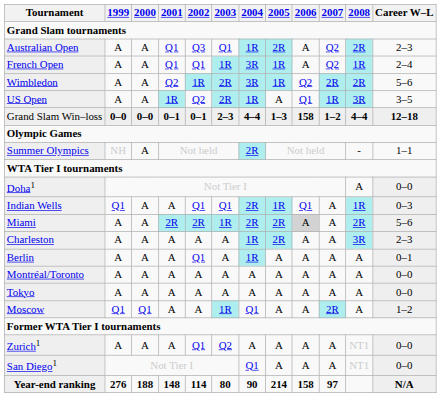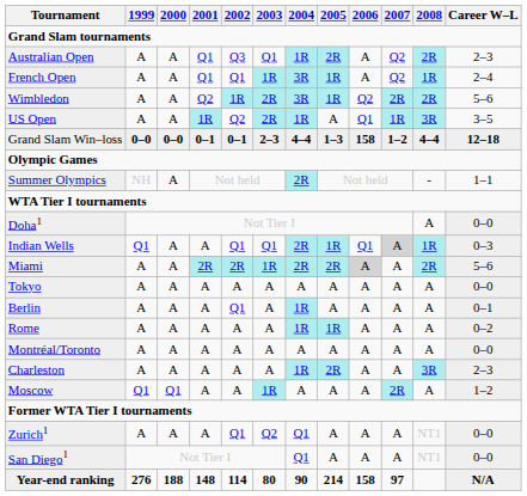 <table class="wikitable">
 <tr>
 <th>Tournament</th>
 <th><a href='#'>1999</a></th>
 <th><a href='#'>2000</a></th>
 <th><a href='#'>2001</a></th>
 <th><a href='#'>2002</a></th>
 <th><a href='#'>2003</a></th>
 <th><a href='#'>2004</a></th>
 <th><a href='#'>2005</a></th>
 <th><a href='#'>2006</a></th>
 <th><a href='#'>2007</a></th>
 <th><a href='#'>2008</a></th>
 <th>Career W–L</th>
 </tr>
 <tr>
 <td colspan="12"><strong>Grand Slam tournaments</strong></td>
 </tr>
 <tr>
 <td style="background:#EFEFEF;"><a href='#'>Australian Open</a></td>
 <td align="center">A</td>
 <td align="center">A</td>
 <td align="center"><a href='#'>Q1</a></td>
 <td align="center"><a href='#'>Q3</a></td>
 <td align="center"><a href='#'>Q1</a></td>
 <td align="center" style="background:#afeeee;"><a href='#'>1R</a></td>
 <td align="center" style="background:#afeeee;"><a href='#'>2R</a></td>
 <td align="center">A</td>
 <td align="center"><a href='#'>Q2</a></td>
 <td align="center" style="background:#afeeee;"><a href='#'>2R</a></td>
 <td align="center">2–3</td>
 </tr>
 <tr>
 <td style="background:#EFEFEF;"><a href='#'>French Open</a></td>
 <td align="center">A</td>
 <td align="center">A</td>
 <td align="center"><a href='#'>Q1</a></td>
 <td align="center"><a href='#'>Q1</a></td>
 <td align="center" style="background:#afeeee;"><a href='#'>1R</a></td>
 <td align="center" style="background:#afeeee;"><a href='#'>3R</a></td>
 <td align="center" style="background:#afeeee;"><a href='#'>1R</a></td>
 <td align="center">A</td>
 <td align="center"><a href='#'>Q2</a></td>
 <td align="center" style="background:#afeeee;"><a href='#'>1R</a></td>
 <td align="center">2–4</td>
 </tr>
 <tr>
 <td style="background:#EFEFEF;"><a href='#'>Wimbledon</a></td>
 <td align="center">A</td>
 <td align="center">A</td>
 <td align="center"><a href='#'>Q2</a></td>
 <td align="center" style="background:#afeeee;"><a href='#'>1R</a></td>
 <td align="center" style="background:#afeeee;"><a href='#'>2R</a></td>
 <td align="center" style="background:#afeeee;"><a href='#'>3R</a></td>
 <td align="center" style="background:#afeeee;"><a href='#'>1R</a></td>
 <td align="center"><a href='#'>Q2</a></td>
 <td align="center" style="background:#afeeee;"><a href='#'>2R</a></td>
 <td align="center" style="background:#afeeee;"><a href='#'>2R</a></td>
 <td align="center">5–6</td>
 </tr>
 <tr>
 <td style="background:#EFEFEF;"><a href='#'>US Open</a></td>
 <td align="center">A</td>
 <td align="center">A</td>
 <td align="center" style="background:#afeeee;"><a href='#'>1R</a></td>
 <td align="center"><a href='#'>Q2</a></td>
 <td align="center" style="background:#afeeee;"><a href='#'>2R</a></td>
 <td align="center" style="background:#afeeee;"><a href='#'>1R</a></td>
 <td align="center">A</td>
 <td align="center"><a href='#'>Q1</a></td>
 <td align="center" style="background:#afeeee;"><a href='#'>1R</a></td>
 <td align="center" style="background:#afeeee;"><a href='#'>3R</a></td>
 <td align="center">3–5</td>
 </tr>
 <tr bgcolor="#efefef">
 <td>Grand Slam Win–loss</td>
 <td align="center"><strong>0–0</strong></td>
 <td align="center"><strong>0–0</strong></td>
 <td align="center"><strong>0–1</strong></td>
 <td align="center"><strong>0–1</strong></td>
 <td align="center"><strong>2–3</strong></td>
 <td align="center"><strong>4–4</strong></td>
 <td align="center"><strong>1–3</strong></td>
 <td align="center"><strong>158</strong></td>
 <td align="center"><strong>1–2</strong></td>
 <td align="center"><strong>4–4</strong></td>
 <td align="center"><strong>12–18</strong></td>
 </tr>
 <tr>
 <td colspan="12"><strong>Olympic Games</strong></td>
 </tr>
 <tr>
 <td style="background:#EFEFEF;"><a href='#'>Summer Olympics</a></td>
 <td align="center" style="color:#cccccc;">NH</td>
 <td align="center">A</td>
 <td align="center" colspan="3" style="color:#cccccc;">Not held</td>
 <td align="center" style="background:#afeeee;"><a href='#'>2R</a></td>
 <td align="center" colspan="3" style="color:#cccccc;">Not held</td>
 <td align="center">-</td>
 <td align="center">1–1</td>
 </tr>
 <tr>
 <td colspan="12"><strong>WTA Tier I tournaments</strong></td>
 </tr>
 <tr>
 <td style="background:#EFEFEF;"><a href='#'>Doha</a><sup>1</sup></td>
 <td align="center" colspan="9" style="color:#cccccc;">Not Tier I</td>
 <td align="center">A</td>
 <td align="center" style="background:#EFEFEF;">0–0</td>
 </tr>
 <tr>
 <td style="background:#EFEFEF;"><a href='#'>Indian Wells</a></td>
 <td align="center"><a href='#'>Q1</a></td>
 <td align="center">A</td>
 <td align="center">A</td>
 <td align="center"><a href='#'>Q1</a></td>
 <td align="center"><a href='#'>Q1</a></td>
 <td align="center" style="background:#afeeee;"><a href='#'>2R</a></td>
 <td align="center" style="background:#afeeee;"><a href='#'>1R</a></td>
 <td align="center"><a href='#'>Q1</a></td>
-<td align="center">A</td>
+<td align="center" style="background: lightgrey;">A</td>
 <td align="center" style="background:#afeeee;"><a href='#'>1R</a></td>
 <td align="center" style="background:#EFEFEF;">0–3</td>
 </tr>
 <tr>
 <td style="background:#EFEFEF;"><a href='#'>Miami</a></td>
 <td align="center">A</td>
 <td align="center">A</td>
 <td align="center" style="background:#afeeee;"><a href='#'>2R</a></td>
 <td align="center" style="background:#afeeee;"><a href='#'>2R</a></td>
 <td align="center" style="background:#afeeee;"><a href='#'>1R</a></td>
 <td align="center" style="background:#afeeee;"><a href='#'>2R</a></td>
 <td align="center" style="background:#afeeee;"><a href='#'>2R</a></td>
 <td align="center" style="background: lightgrey;">A</td>
 <td align="center">A</td>
 <td align="center" style="background:#afeeee;"><a href='#'>2R</a></td>
 <td align="center" style="background:#EFEFEF;">5–6</td>
 </tr>
 <tr>
-<td style="background:#EFEFEF;"><a href='#'>Charleston</a></td>
+<td style="background:#EFEFEF;"><a href='#'>Tokyo</a></td>
 <td align="center">A</td>
 <td align="center">A</td>
 <td align="center">A</td>
 <td align="center">A</td>
 <td align="center">A</td>
-<td align="center" style="background:#afeeee;"><a href='#'>1R</a></td>
-<td align="center" style="background:#afeeee;"><a href='#'>2R</a></td>
 <td align="center">A</td>
 <td align="center">A</td>
-<td align="center" style="background:#afeeee;"><a href='#'>3R</a></td>
-<td align="center" style="background:#EFEFEF;">2–3</td>
+<td align="center">A</td>
+<td align="center">A</td>
+<td align="center">A</td>
+<td align="center" style="background:#EFEFEF;">0–0</td>
 </tr>
 <tr>
 <td style="background:#EFEFEF;"><a href='#'>Berlin</a></td>
 <td align="center">A</td>
 <td align="center">A</td>
 <td align="center">A</td>
 <td align="center"><a href='#'>Q1</a></td>
 <td align="center">A</td>
 <td align="center" style="background:#afeeee;"><a href='#'>1R</a></td>
 <td align="center">A</td>
 <td align="center">A</td>
 <td align="center">A</td>
 <td align="center">A</td>
 <td align="center" style="background:#EFEFEF;">0–1</td>
 </tr>
 <tr>
+<td style="background:#EFEFEF;"><a href='#'>Rome</a></td>
+<td align="center">A</td>
+<td align="center">A</td>
+<td align="center">A</td>
+<td align="center">A</td>
+<td align="center">A</td>
+<td align="center" style="background:#afeeee;"><a href='#'>1R</a></td>
+<td align="center" style="background:#afeeee;"><a href='#'>1R</a></td>
+<td align="center">A</td>
+<td align="center">A</td>
+<td align="center">A</td>
+<td align="center" style="background:#EFEFEF;">0–2</td>
+</tr>
+<tr>
 <td style="background:#EFEFEF;"><a href='#'>Montréal/Toronto</a></td>
 <td align="center">A</td>
 <td align="center">A</td>
 <td align="center">A</td>
 <td align="center">A</td>
 <td align="center">A</td>
 <td align="center">A</td>
 <td align="center">A</td>
 <td align="center">A</td>
 <td align="center">A</td>
 <td align="center">A</td>
 <td align="center" style="background:#EFEFEF;">0–0</td>
 </tr>
 <tr>
-<td style="background:#EFEFEF;"><a href='#'>Tokyo</a></td>
+<td style="background:#EFEFEF;"><a href='#'>Charleston</a></td>
 <td align="center">A</td>
 <td align="center">A</td>
 <td align="center">A</td>
 <td align="center">A</td>
 <td align="center">A</td>
+<td align="center" style="background:#afeeee;"><a href='#'>1R</a></td>
+<td align="center" style="background:#afeeee;"><a href='#'>2R</a></td>
 <td align="center">A</td>
 <td align="center">A</td>
-<td align="center">A</td>
-<td align="center">A</td>
-<td align="center">A</td>
-<td align="center" style="background:#EFEFEF;">0–0</td>
+<td align="center" style="background:#afeeee;"><a href='#'>3R</a></td>
+<td align="center" style="background:#EFEFEF;">2–3</td>
 </tr>
 <tr>
 <td style="background:#EFEFEF;"><a href='#'>Moscow</a></td>
 <td align="center"><a href='#'>Q1</a></td>
 <td align="center"><a href='#'>Q1</a></td>
 <td align="center">A</td>
 <td align="center">A</td>
 <td align="center" style="background:#afeeee;"><a href='#'>1R</a></td>
-<td align="center"><a href='#'>Q1</a></td>
+<td align="center">A</td>
 <td align="center">A</td>
 <td align="center">A</td>
 <td align="center" style="background:#afeeee;"><a href='#'>2R</a></td>
 <td align="center">A</td>
 <td align="center" style="background:#EFEFEF;">1–2</td>
 </tr>
 <tr>
 <td colspan="12"><strong>Former WTA Tier I tournaments</strong></td>
 </tr>
 <tr>
 <td style="background:#EFEFEF;"><a href='#'>Zurich</a><sup>1</sup></td>
 <td align="center">A</td>
 <td align="center">A</td>
 <td align="center">A</td>
 <td align="center"><a href='#'>Q1</a></td>
 <td align="center"><a href='#'>Q2</a></td>
-<td align="center">A</td>
+<td align="center"><a href='#'>Q1</a></td>
 <td align="center">A</td>
 <td align="center">A</td>
 <td align="center">A</td>
 <td align="center" style="color:#cccccc;">NT1</td>
 <td align="center" style="background:#EFEFEF;">0–0</td>
 </tr>
 <tr>
 <td style="background:#EFEFEF;"><a href='#'>San Diego</a><sup>1</sup></td>
 <td align="center" colspan="5" style="color:#cccccc;">Not Tier I</td>
 <td align="center"><a href='#'>Q1</a></td>
 <td align="center">A</td>
 <td align="center">A</td>
 <td align="center">A</td>
 <td align="center" style="color:#cccccc;">NT1</td>
 <td align="center" style="background:#EFEFEF;">0–0</td>
 </tr>
 <tr>
 <td align="center" style="background:#EFEFEF;"><strong>Year-end ranking</strong></td>
 <td align="center"><strong>276</strong></td>
 <td align="center"><strong>188</strong></td>
 <td align="center"><strong>148</strong></td>
 <td align="center"><strong>114</strong></td>
 <td align="center"><strong>80</strong></td>
 <td align="center"><strong>90</strong></td>
 <td align="center"><strong>214</strong></td>
 <td align="center"><strong>158</strong></td>
 <td align="center"><strong>97</strong></td>
 <td align="center"></td>
 <td align="center" style="background:#EFEFEF;"><strong>N/A</strong></td>
 </tr>
 </table>
